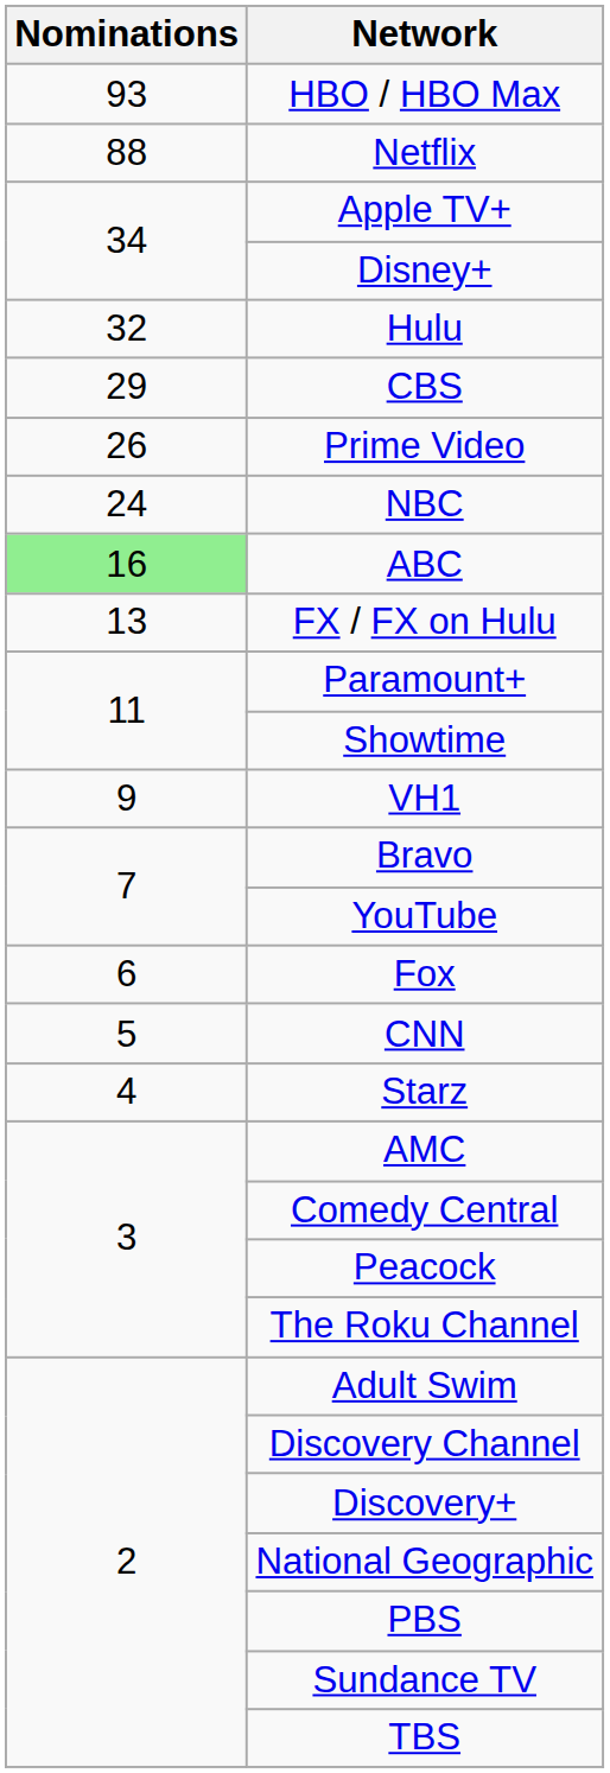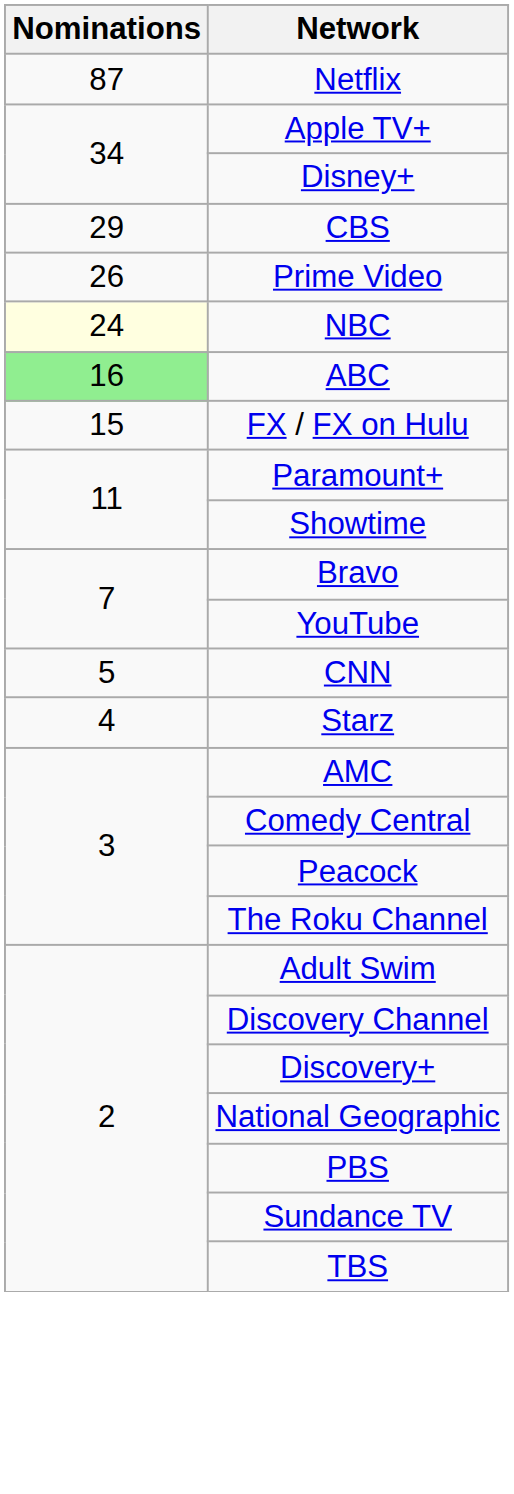 <table class="wikitable sortable" style="text-align:center;">
 <tr>
 <th scope="col">Nominations</th>
 <th scope="col">Network</th>
 </tr>
 <tr>
-<td scope="row">93</td>
-<td><a href='#'>HBO</a> / <a href='#'>HBO Max</a></td>
-</tr>
-<tr>
-<td scope="row">88</td>
+<td scope="row">87</td>
 <td><a href='#'>Netflix</a></td>
 </tr>
 <tr>
 <td scope="row" rowspan="2">34</td>
 <td><a href='#'>Apple TV+</a></td>
 </tr>
 <tr>
 <td><a href='#'>Disney+</a></td>
 </tr>
 <tr>
-<td scope="row">32</td>
-<td><a href='#'>Hulu</a></td>
-</tr>
-<tr>
 <td scope="row">29</td>
 <td><a href='#'>CBS</a></td>
 </tr>
 <tr>
 <td scope="row">26</td>
 <td><a href='#'>Prime Video</a></td>
 </tr>
 <tr>
-<td scope="row">24</td>
+<td scope="row" style="background: lightyellow;">24</td>
 <td><a href='#'>NBC</a></td>
 </tr>
 <tr>
 <td scope="row" style="background: lightgreen;">16</td>
 <td><a href='#'>ABC</a></td>
 </tr>
 <tr>
-<td scope="row">13</td>
+<td scope="row">15</td>
 <td><a href='#'>FX</a> / <a href='#'>FX on Hulu</a></td>
 </tr>
 <tr>
 <td scope="row" rowspan="2">11</td>
 <td><a href='#'>Paramount+</a></td>
 </tr>
 <tr>
 <td><a href='#'>Showtime</a></td>
 </tr>
 <tr>
-<td scope="row">9</td>
-<td><a href='#'>VH1</a></td>
-</tr>
-<tr>
 <td scope="row" rowspan="2">7</td>
 <td><a href='#'>Bravo</a></td>
 </tr>
 <tr>
 <td><a href='#'>YouTube</a></td>
-</tr>
-<tr>
-<td scope="row">6</td>
-<td><a href='#'>Fox</a></td>
 </tr>
 <tr>
 <td scope="row">5</td>
 <td><a href='#'>CNN</a></td>
 </tr>
 <tr>
 <td scope="row">4</td>
 <td><a href='#'>Starz</a></td>
 </tr>
 <tr>
 <td scope="row" rowspan="4">3</td>
 <td><a href='#'>AMC</a></td>
 </tr>
 <tr>
 <td><a href='#'>Comedy Central</a></td>
 </tr>
 <tr>
 <td><a href='#'>Peacock</a></td>
 </tr>
 <tr>
 <td><a href='#'>The Roku Channel</a></td>
 </tr>
 <tr>
 <td scope="row" rowspan="7">2</td>
 <td><a href='#'>Adult Swim</a></td>
 </tr>
 <tr>
 <td><a href='#'>Discovery Channel</a></td>
 </tr>
 <tr>
 <td><a href='#'>Discovery+</a></td>
 </tr>
 <tr>
 <td><a href='#'>National Geographic</a></td>
 </tr>
 <tr>
 <td><a href='#'>PBS</a></td>
 </tr>
 <tr>
 <td><a href='#'>Sundance TV</a></td>
 </tr>
 <tr>
 <td><a href='#'>TBS</a></td>
 </tr>
 </table>
